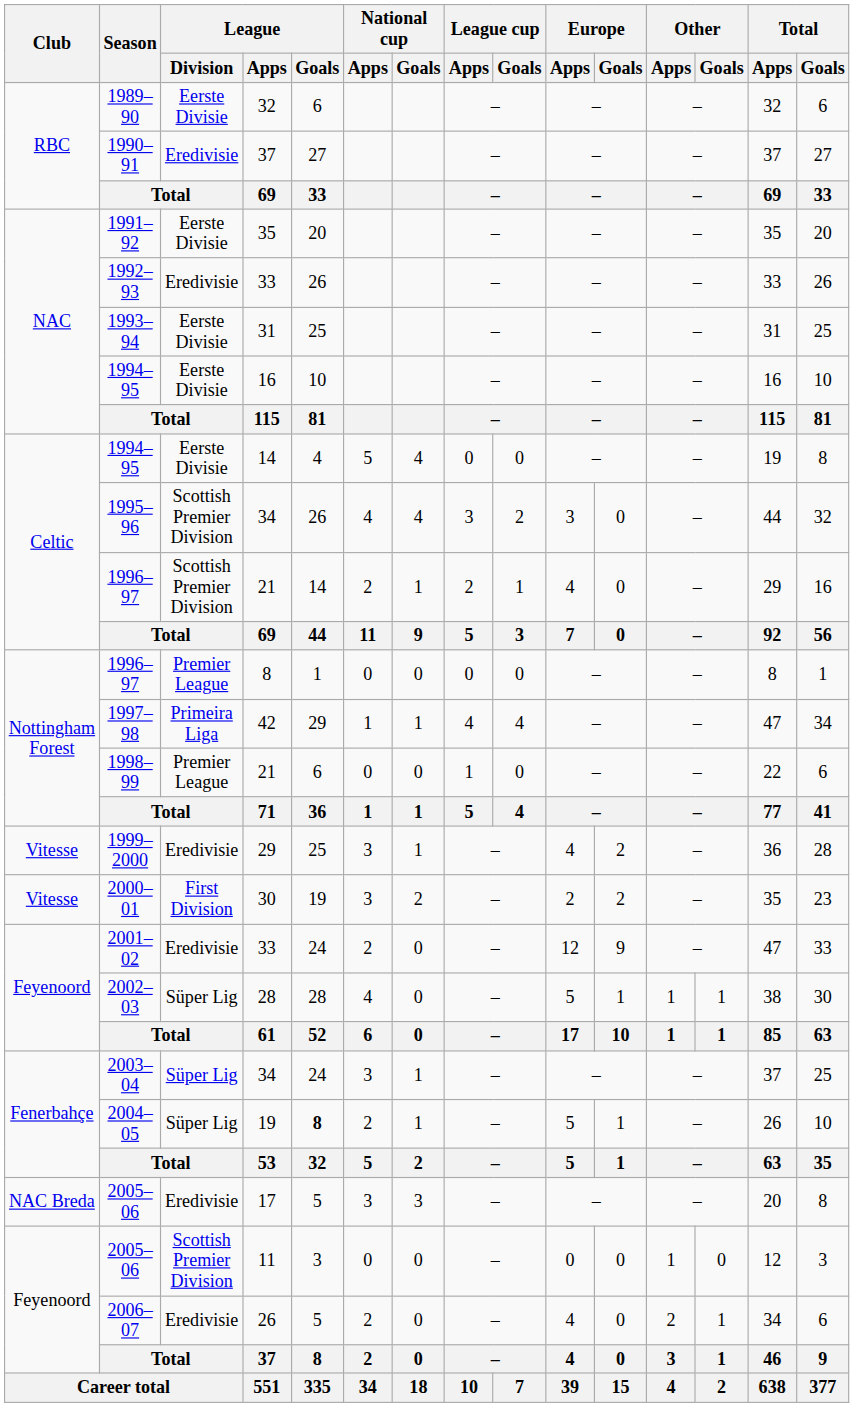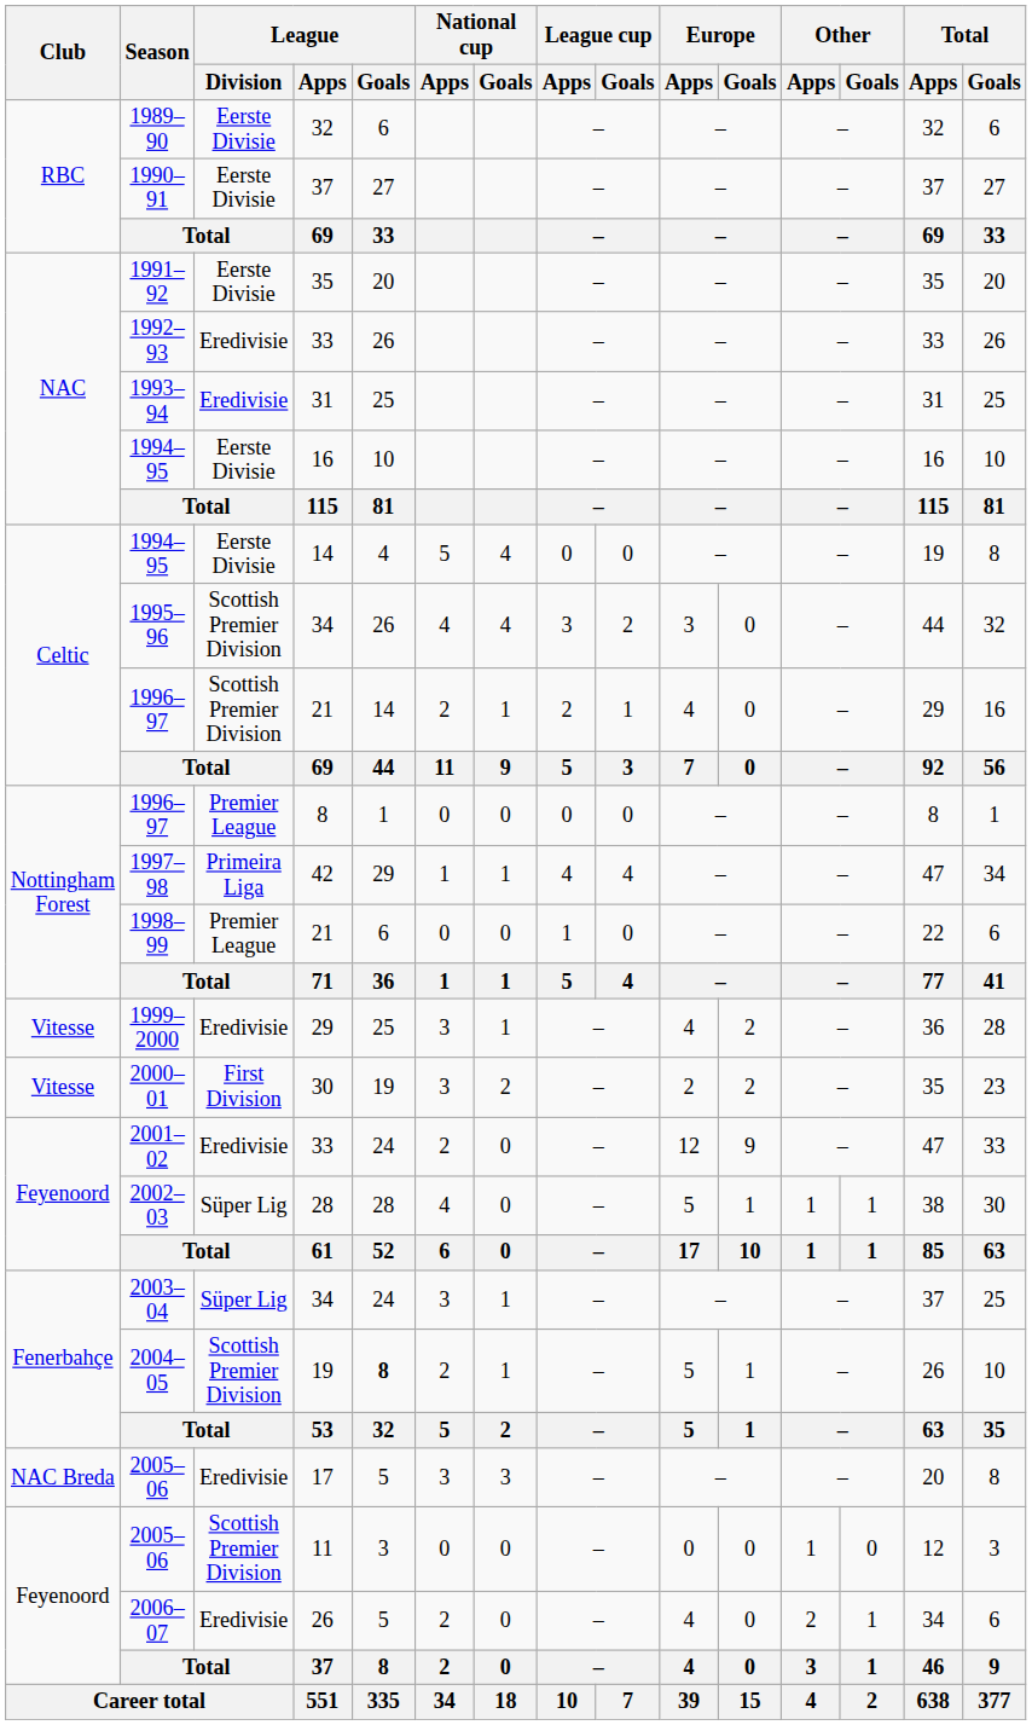 <table class="wikitable" style="text-align:center;">
 <tr>
 <th rowspan="2">Club</th>
 <th rowspan="2">Season</th>
 <th colspan="3">League</th>
 <th colspan="2">National cup</th>
 <th colspan="2">League cup</th>
 <th colspan="2">Europe</th>
 <th colspan="2">Other</th>
 <th colspan="2">Total</th>
 </tr>
 <tr>
 <th>Division</th>
 <th>Apps</th>
 <th>Goals</th>
 <th>Apps</th>
 <th>Goals</th>
 <th>Apps</th>
 <th>Goals</th>
 <th>Apps</th>
 <th>Goals</th>
 <th>Apps</th>
 <th>Goals</th>
 <th>Apps</th>
 <th>Goals</th>
 </tr>
 <tr>
 <td rowspan="3"><a href='#'>RBC</a></td>
 <td><a href='#'>1989–90</a></td>
 <td><a href='#'>Eerste Divisie</a></td>
 <td>32</td>
 <td>6</td>
 <td></td>
 <td></td>
 <td colspan="2">–</td>
 <td colspan="2">–</td>
 <td colspan="2">–</td>
 <td>32</td>
 <td>6</td>
 </tr>
 <tr>
 <td><a href='#'>1990–91</a></td>
-<td><a href='#'>Eredivisie</a></td>
+<td>Eerste Divisie</td>
 <td>37</td>
 <td>27</td>
 <td></td>
 <td></td>
 <td colspan="2">–</td>
 <td colspan="2">–</td>
 <td colspan="2">–</td>
 <td>37</td>
 <td>27</td>
 </tr>
 <tr>
 <th colspan="2">Total</th>
 <th>69</th>
 <th>33</th>
 <th></th>
 <th></th>
 <th colspan="2">–</th>
 <th colspan="2">–</th>
 <th colspan="2">–</th>
 <th>69</th>
 <th>33</th>
 </tr>
 <tr>
 <td rowspan="5"><a href='#'>NAC</a></td>
 <td><a href='#'>1991–92</a></td>
 <td>Eerste Divisie</td>
 <td>35</td>
 <td>20</td>
 <td></td>
 <td></td>
 <td colspan="2">–</td>
 <td colspan="2">–</td>
 <td colspan="2">–</td>
 <td>35</td>
 <td>20</td>
 </tr>
 <tr>
 <td><a href='#'>1992–93</a></td>
 <td>Eredivisie</td>
 <td>33</td>
 <td>26</td>
 <td></td>
 <td></td>
 <td colspan="2">–</td>
 <td colspan="2">–</td>
 <td colspan="2">–</td>
 <td>33</td>
 <td>26</td>
 </tr>
 <tr>
 <td><a href='#'>1993–94</a></td>
-<td>Eerste Divisie</td>
+<td><a href='#'>Eredivisie</a></td>
 <td>31</td>
 <td>25</td>
 <td></td>
 <td></td>
 <td colspan="2">–</td>
 <td colspan="2">–</td>
 <td colspan="2">–</td>
 <td>31</td>
 <td>25</td>
 </tr>
 <tr>
 <td><a href='#'>1994–95</a></td>
 <td>Eerste Divisie</td>
 <td>16</td>
 <td>10</td>
 <td></td>
 <td></td>
 <td colspan="2">–</td>
 <td colspan="2">–</td>
 <td colspan="2">–</td>
 <td>16</td>
 <td>10</td>
 </tr>
 <tr>
 <th colspan="2">Total</th>
 <th>115</th>
 <th>81</th>
 <th></th>
 <th></th>
 <th colspan="2">–</th>
 <th colspan="2">–</th>
 <th colspan="2">–</th>
 <th>115</th>
 <th>81</th>
 </tr>
 <tr>
 <td rowspan="4"><a href='#'>Celtic</a></td>
 <td><a href='#'>1994–95</a></td>
 <td>Eerste Divisie</td>
 <td>14</td>
 <td>4</td>
 <td>5</td>
 <td>4</td>
 <td>0</td>
 <td>0</td>
 <td colspan="2">–</td>
 <td colspan="2">–</td>
 <td>19</td>
 <td>8</td>
 </tr>
 <tr>
 <td><a href='#'>1995–96</a></td>
 <td>Scottish Premier Division</td>
 <td>34</td>
 <td>26</td>
 <td>4</td>
 <td>4</td>
 <td>3</td>
 <td>2</td>
 <td>3</td>
 <td>0</td>
 <td colspan="2">–</td>
 <td>44</td>
 <td>32</td>
 </tr>
 <tr>
 <td><a href='#'>1996–97</a></td>
 <td>Scottish Premier Division</td>
 <td>21</td>
 <td>14</td>
 <td>2</td>
 <td>1</td>
 <td>2</td>
 <td>1</td>
 <td>4</td>
 <td>0</td>
 <td colspan="2">–</td>
 <td>29</td>
 <td>16</td>
 </tr>
 <tr>
 <th colspan="2">Total</th>
 <th>69</th>
 <th>44</th>
 <th>11</th>
 <th>9</th>
 <th>5</th>
 <th>3</th>
 <th>7</th>
 <th>0</th>
 <th colspan="2">–</th>
 <th>92</th>
 <th>56</th>
 </tr>
 <tr>
 <td rowspan="4"><a href='#'>Nottingham Forest</a></td>
 <td><a href='#'>1996–97</a></td>
 <td><a href='#'>Premier League</a></td>
 <td>8</td>
 <td>1</td>
 <td>0</td>
 <td>0</td>
 <td>0</td>
 <td>0</td>
 <td colspan="2">–</td>
 <td colspan="2">–</td>
 <td>8</td>
 <td>1</td>
 </tr>
 <tr>
 <td><a href='#'>1997–98</a></td>
 <td><a href='#'>Primeira Liga</a></td>
 <td>42</td>
 <td>29</td>
 <td>1</td>
 <td>1</td>
 <td>4</td>
 <td>4</td>
 <td colspan="2">–</td>
 <td colspan="2">–</td>
 <td>47</td>
 <td>34</td>
 </tr>
 <tr>
 <td><a href='#'>1998–99</a></td>
 <td>Premier League</td>
 <td>21</td>
 <td>6</td>
 <td>0</td>
 <td>0</td>
 <td>1</td>
 <td>0</td>
 <td colspan="2">–</td>
 <td colspan="2">–</td>
 <td>22</td>
 <td>6</td>
 </tr>
 <tr>
 <th colspan="2">Total</th>
 <th>71</th>
 <th>36</th>
 <th>1</th>
 <th>1</th>
 <th>5</th>
 <th>4</th>
 <th colspan="2">–</th>
 <th colspan="2">–</th>
 <th>77</th>
 <th>41</th>
 </tr>
 <tr>
 <td><a href='#'>Vitesse</a></td>
 <td><a href='#'>1999–2000</a></td>
 <td>Eredivisie</td>
 <td>29</td>
 <td>25</td>
 <td>3</td>
 <td>1</td>
 <td colspan="2">–</td>
 <td>4</td>
 <td>2</td>
 <td colspan="2">–</td>
 <td>36</td>
 <td>28</td>
 </tr>
 <tr>
 <td><a href='#'>Vitesse</a></td>
 <td><a href='#'>2000–01</a></td>
 <td><a href='#'>First Division</a></td>
 <td>30</td>
 <td>19</td>
 <td>3</td>
 <td>2</td>
 <td colspan="2">–</td>
 <td>2</td>
 <td>2</td>
 <td colspan="2">–</td>
 <td>35</td>
 <td>23</td>
 </tr>
 <tr>
 <td rowspan="3"><a href='#'>Feyenoord</a></td>
 <td><a href='#'>2001–02</a></td>
 <td>Eredivisie</td>
 <td>33</td>
 <td>24</td>
 <td>2</td>
 <td>0</td>
 <td colspan="2">–</td>
 <td>12</td>
 <td>9</td>
 <td colspan="2">–</td>
 <td>47</td>
 <td>33</td>
 </tr>
 <tr>
 <td><a href='#'>2002–03</a></td>
 <td>Süper Lig</td>
 <td>28</td>
 <td>28</td>
 <td>4</td>
 <td>0</td>
 <td colspan="2">–</td>
 <td>5</td>
 <td>1</td>
 <td>1</td>
 <td>1</td>
 <td>38</td>
 <td>30</td>
 </tr>
 <tr>
 <th colspan="2">Total</th>
 <th>61</th>
 <th>52</th>
 <th>6</th>
 <th>0</th>
 <th colspan="2">–</th>
 <th>17</th>
 <th>10</th>
 <th>1</th>
 <th>1</th>
 <th>85</th>
 <th>63</th>
 </tr>
 <tr>
 <td rowspan="3"><a href='#'>Fenerbahçe</a></td>
 <td><a href='#'>2003–04</a></td>
 <td><a href='#'>Süper Lig</a></td>
 <td>34</td>
 <td>24</td>
 <td>3</td>
 <td>1</td>
 <td colspan="2">–</td>
 <td colspan="2">–</td>
 <td colspan="2">–</td>
 <td>37</td>
 <td>25</td>
 </tr>
 <tr>
 <td><a href='#'>2004–05</a></td>
-<td>Süper Lig</td>
+<td><a href='#'>Scottish Premier Division</a></td>
 <td>19</td>
 <td><strong>8</strong></td>
 <td>2</td>
 <td>1</td>
 <td colspan="2">–</td>
 <td>5</td>
 <td>1</td>
 <td colspan="2">–</td>
 <td>26</td>
 <td>10</td>
 </tr>
 <tr>
 <th colspan="2">Total</th>
 <th>53</th>
 <th>32</th>
 <th>5</th>
 <th>2</th>
 <th colspan="2">–</th>
 <th>5</th>
 <th>1</th>
 <th colspan="2">–</th>
 <th>63</th>
 <th>35</th>
 </tr>
 <tr>
 <td><a href='#'>NAC Breda</a></td>
 <td><a href='#'>2005–06</a></td>
 <td>Eredivisie</td>
 <td>17</td>
 <td>5</td>
 <td>3</td>
 <td>3</td>
 <td colspan="2">–</td>
 <td colspan="2">–</td>
 <td colspan="2">–</td>
 <td>20</td>
 <td>8</td>
 </tr>
 <tr>
 <td rowspan="3">Feyenoord</td>
 <td><a href='#'>2005–06</a></td>
 <td><a href='#'>Scottish Premier Division</a></td>
 <td>11</td>
 <td>3</td>
 <td>0</td>
 <td>0</td>
 <td colspan="2">–</td>
 <td>0</td>
 <td>0</td>
 <td>1</td>
 <td>0</td>
 <td>12</td>
 <td>3</td>
 </tr>
 <tr>
 <td><a href='#'>2006–07</a></td>
 <td>Eredivisie</td>
 <td>26</td>
 <td>5</td>
 <td>2</td>
 <td>0</td>
 <td colspan="2">–</td>
 <td>4</td>
 <td>0</td>
 <td>2</td>
 <td>1</td>
 <td>34</td>
 <td>6</td>
 </tr>
 <tr>
 <th colspan="2">Total</th>
 <th>37</th>
 <th>8</th>
 <th>2</th>
 <th>0</th>
 <th colspan="2">–</th>
 <th>4</th>
 <th>0</th>
 <th>3</th>
 <th>1</th>
 <th>46</th>
 <th>9</th>
 </tr>
 <tr>
 <th colspan="3">Career total</th>
 <th>551</th>
 <th>335</th>
 <th>34</th>
 <th>18</th>
 <th>10</th>
 <th>7</th>
 <th>39</th>
 <th>15</th>
 <th>4</th>
 <th>2</th>
 <th>638</th>
 <th>377</th>
 </tr>
 </table>
